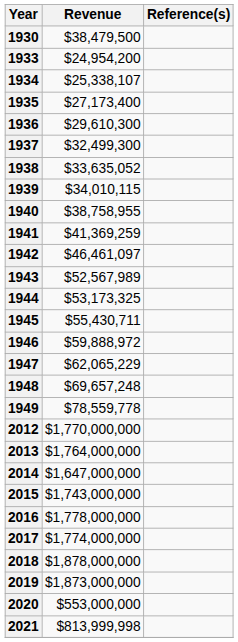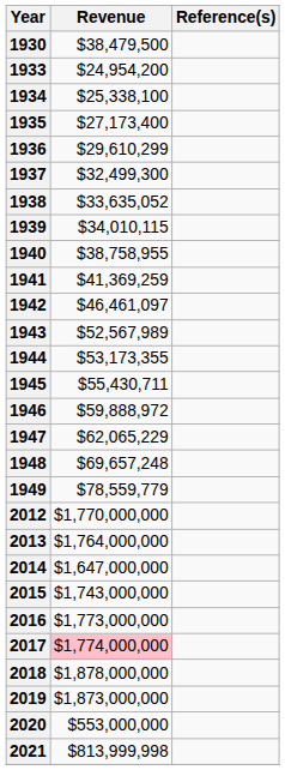 <table class="wikitable plainrowheaders" style="margin:auto; margin:auto;">
 <tr>
 <th scope="col">Year</th>
 <th scope="col">Revenue</th>
 <th scope="col">Reference(s)</th>
 </tr>
 <tr>
 <th scope="row">1930</th>
 <td style="text-align:right;">$38,479,500</td>
 <td style="text-align:center;"></td>
 </tr>
 <tr>
 <th scope="row">1933</th>
 <td style="text-align:right;">$24,954,200</td>
 <td style="text-align:center;"></td>
 </tr>
 <tr>
 <th scope="row">1934</th>
-<td style="text-align:right;">$25,338,107</td>
+<td style="text-align:right;">$25,338,100</td>
 <td style="text-align:center;"></td>
 </tr>
 <tr>
 <th scope="row">1935</th>
 <td style="text-align:right;">$27,173,400</td>
 <td style="text-align:center;"></td>
 </tr>
 <tr>
 <th scope="row">1936</th>
-<td style="text-align:right;">$29,610,300</td>
+<td style="text-align:right;">$29,610,299</td>
 <td style="text-align:center;"></td>
 </tr>
 <tr>
 <th scope="row">1937</th>
 <td style="text-align:right;">$32,499,300</td>
 <td style="text-align:center;"></td>
 </tr>
 <tr>
 <th scope="row">1938</th>
 <td style="text-align:right;">$33,635,052</td>
 <td style="text-align:center;"></td>
 </tr>
 <tr>
 <th scope="row">1939</th>
 <td style="text-align:right;">$34,010,115</td>
 <td style="text-align:center;"></td>
 </tr>
 <tr>
 <th scope="row">1940</th>
 <td style="text-align:right;">$38,758,955</td>
 <td style="text-align:center;"></td>
 </tr>
 <tr>
 <th scope="row">1941</th>
 <td style="text-align:right;">$41,369,259</td>
 <td style="text-align:center;"></td>
 </tr>
 <tr>
 <th scope="row">1942</th>
 <td style="text-align:right;">$46,461,097</td>
 <td style="text-align:center;"></td>
 </tr>
 <tr>
 <th scope="row">1943</th>
 <td style="text-align:right;">$52,567,989</td>
 <td style="text-align:center;"></td>
 </tr>
 <tr>
 <th scope="row">1944</th>
-<td style="text-align:right;">$53,173,325</td>
+<td style="text-align:right;">$53,173,355</td>
 <td style="text-align:center;"></td>
 </tr>
 <tr>
 <th scope="row">1945</th>
 <td style="text-align:right;">$55,430,711</td>
 <td style="text-align:center;"></td>
 </tr>
 <tr>
 <th scope="row">1946</th>
 <td style="text-align:right;">$59,888,972</td>
 <td style="text-align:center;"></td>
 </tr>
 <tr>
 <th scope="row">1947</th>
 <td style="text-align:right;">$62,065,229</td>
 <td style="text-align:center;"></td>
 </tr>
 <tr>
 <th scope="row">1948</th>
 <td style="text-align:right;">$69,657,248</td>
 <td style="text-align:center;"></td>
 </tr>
 <tr>
 <th scope="row">1949</th>
-<td style="text-align:right;">$78,559,778</td>
+<td style="text-align:right;">$78,559,779</td>
 <td style="text-align:center;"></td>
 </tr>
 <tr>
 <th scope="row">2012</th>
 <td style="text-align:right;">$1,770,000,000</td>
 <td style="text-align:center;"></td>
 </tr>
 <tr>
 <th scope="row">2013</th>
 <td style="text-align:right;">$1,764,000,000</td>
 <td style="text-align:center;"></td>
 </tr>
 <tr>
 <th scope="row">2014</th>
 <td style="text-align:right;">$1,647,000,000</td>
 <td style="text-align:center;"></td>
 </tr>
 <tr>
 <th scope="row">2015</th>
 <td style="text-align:right;">$1,743,000,000</td>
 <td style="text-align:center;"></td>
 </tr>
 <tr>
 <th scope="row">2016</th>
-<td style="text-align:right;">$1,778,000,000</td>
+<td style="text-align:right;">$1,773,000,000</td>
 <td style="text-align:center;"></td>
 </tr>
 <tr>
 <th scope="row">2017</th>
-<td style="text-align:right;">$1,774,000,000</td>
+<td style="background: pink; text-align:right;">$1,774,000,000</td>
 <td style="text-align:center;"></td>
 </tr>
 <tr>
 <th scope="row">2018</th>
 <td style="text-align:right;">$1,878,000,000</td>
 <td style="text-align:center;"></td>
 </tr>
 <tr>
 <th scope="row">2019</th>
 <td style="text-align:right;">$1,873,000,000</td>
 <td style="text-align:center;"></td>
 </tr>
 <tr>
 <th scope="row">2020</th>
 <td style="text-align:right;">$553,000,000</td>
 <td style="text-align:center;"></td>
 </tr>
 <tr>
 <th scope="row">2021</th>
 <td style="text-align:right;">$813,999,998</td>
 <td style="text-align:center;"></td>
 </tr>
 <tr>
 </tr>
 </table>
